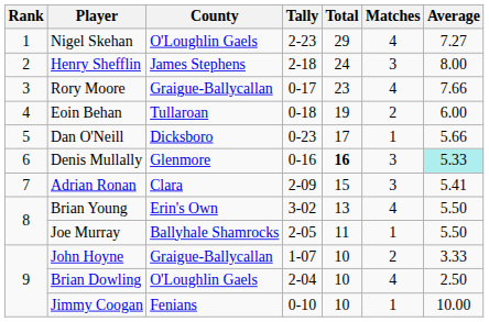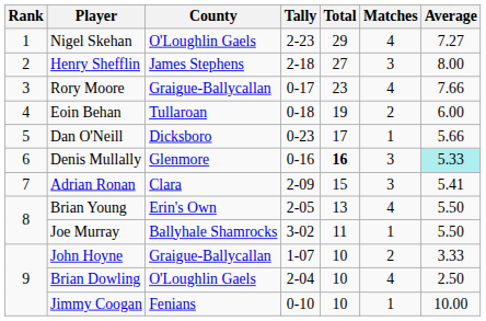 <table class="wikitable">
 <tr>
 <th>Rank</th>
 <th>Player</th>
 <th>County</th>
 <th>Tally</th>
 <th>Total</th>
 <th>Matches</th>
 <th>Average</th>
 </tr>
 <tr>
 <td rowspan=1 align=center>1</td>
 <td>Nigel Skehan</td>
 <td><a href='#'>O'Loughlin Gaels</a></td>
 <td align=center>2-23</td>
 <td align=center>29</td>
 <td align=center>4</td>
 <td align=center>7.27</td>
 </tr>
 <tr>
 <td rowspan=1 align=center>2</td>
 <td><a href='#'>Henry Shefflin</a></td>
 <td><a href='#'>James Stephens</a></td>
 <td align=center>2-18</td>
-<td align=center>24</td>
+<td align=center>27</td>
 <td align=center>3</td>
 <td align=center>8.00</td>
 </tr>
 <tr>
 <td rowspan=1 align=center>3</td>
 <td>Rory Moore</td>
 <td><a href='#'>Graigue-Ballycallan</a></td>
 <td align=center>0-17</td>
 <td align=center>23</td>
 <td align=center>4</td>
 <td align=center>7.66</td>
 </tr>
 <tr>
 <td rowspan=1 align=center>4</td>
 <td>Eoin Behan</td>
 <td><a href='#'>Tullaroan</a></td>
 <td align=center>0-18</td>
 <td align=center>19</td>
 <td align=center>2</td>
 <td align=center>6.00</td>
 </tr>
 <tr>
 <td rowspan=1 align=center>5</td>
 <td>Dan O'Neill</td>
 <td><a href='#'>Dicksboro</a></td>
 <td align=center>0-23</td>
 <td align=center>17</td>
 <td align=center>1</td>
 <td align=center>5.66</td>
 </tr>
 <tr>
 <td rowspan=1 align=center>6</td>
 <td>Denis Mullally</td>
 <td><a href='#'>Glenmore</a></td>
 <td align=center>0-16</td>
 <td align=center><strong>16</strong></td>
 <td align=center>3</td>
 <td align=center style="background: paleturquoise;">5.33</td>
 </tr>
 <tr>
 <td rowspan=1 align=center>7</td>
 <td><a href='#'>Adrian Ronan</a></td>
 <td><a href='#'>Clara</a></td>
 <td align=center>2-09</td>
 <td align=center>15</td>
 <td align=center>3</td>
 <td align=center>5.41</td>
 </tr>
 <tr>
 <td rowspan=2 align=center>8</td>
 <td>Brian Young</td>
 <td><a href='#'>Erin's Own</a></td>
-<td align=center>3-02</td>
+<td align=center>2-05</td>
 <td align=center>13</td>
 <td align=center>4</td>
 <td align=center>5.50</td>
 </tr>
 <tr>
 <td>Joe Murray</td>
 <td><a href='#'>Ballyhale Shamrocks</a></td>
-<td align=center>2-05</td>
+<td align=center>3-02</td>
 <td align=center>11</td>
 <td align=center>1</td>
 <td align=center>5.50</td>
 </tr>
 <tr>
 <td rowspan=3 align=center>9</td>
 <td><a href='#'>John Hoyne</a></td>
 <td><a href='#'>Graigue-Ballycallan</a></td>
 <td align=center>1-07</td>
 <td align=center>10</td>
 <td align=center>2</td>
 <td align=center>3.33</td>
 </tr>
 <tr>
 <td><a href='#'>Brian Dowling</a></td>
 <td><a href='#'>O'Loughlin Gaels</a></td>
 <td align=center>2-04</td>
 <td align=center>10</td>
 <td align=center>4</td>
 <td align=center>2.50</td>
 </tr>
 <tr>
 <td><a href='#'>Jimmy Coogan</a></td>
 <td><a href='#'>Fenians</a></td>
 <td align=center>0-10</td>
 <td align=center>10</td>
 <td align=center>1</td>
 <td align=center>10.00</td>
 </tr>
 </table>
